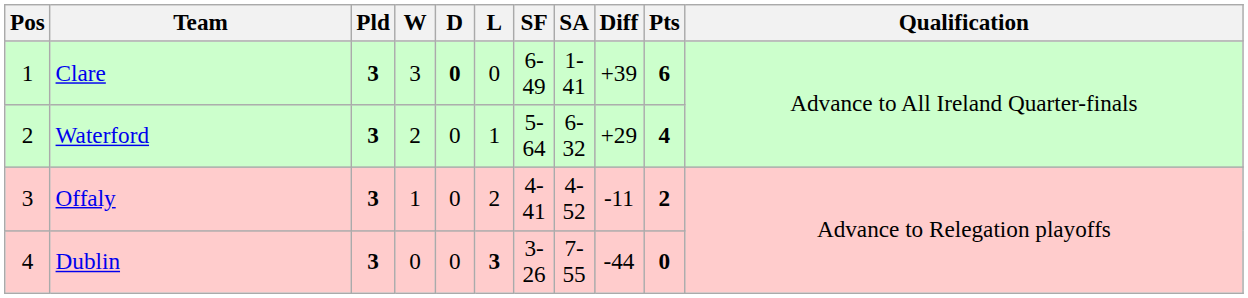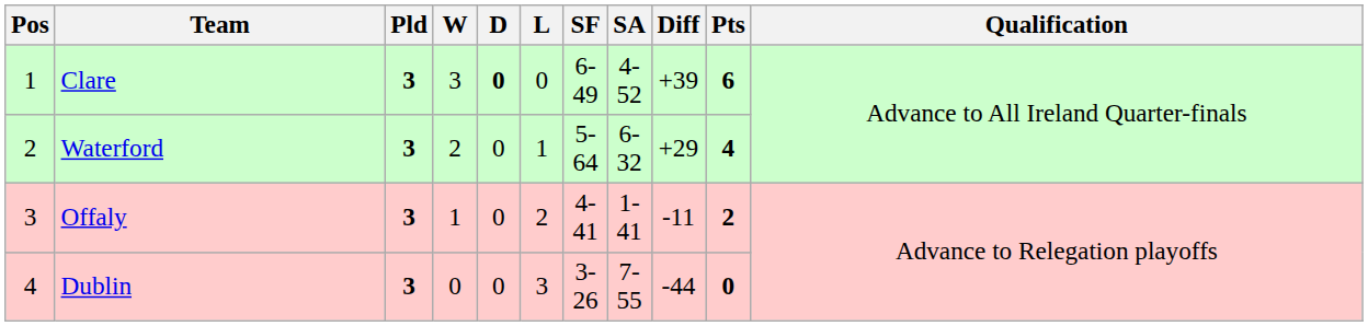 <table class="wikitable" style="text-align: center;">
 <tr>
 <th>Pos</th>
 <th style="width:200px;">Team</th>
 <th width="20">Pld</th>
 <th width="20">W</th>
 <th width="20">D</th>
 <th width="20">L</th>
 <th width="20">SF</th>
 <th width="20">SA</th>
 <th width="20">Diff</th>
 <th width="20">Pts</th>
 <th width=377>Qualification</th>
 </tr>
 <tr style="background:#ccffcc;">
 <td>1</td>
 <td align=left> <a href='#'>Clare</a></td>
 <td><strong>3</strong></td>
 <td>3</td>
 <td><strong>0</strong></td>
 <td>0</td>
 <td>6-49</td>
-<td>1-41</td>
+<td>4-52</td>
 <td>+39</td>
 <td><strong>6</strong></td>
 <td rowspan=2>Advance to All Ireland Quarter-finals</td>
 </tr>
 <tr style="background:#ccffcc;">
 <td>2</td>
 <td align=left> <a href='#'>Waterford</a></td>
 <td><strong>3</strong></td>
 <td>2</td>
 <td>0</td>
 <td>1</td>
 <td>5-64</td>
 <td>6-32</td>
 <td>+29</td>
 <td><strong>4</strong></td>
 </tr>
 <tr style="background:#ffcccc;">
 <td>3</td>
 <td align=left> <a href='#'>Offaly</a></td>
 <td><strong>3</strong></td>
 <td>1</td>
 <td>0</td>
 <td>2</td>
 <td>4-41</td>
-<td>4-52</td>
+<td>1-41</td>
 <td>-11</td>
 <td><strong>2</strong></td>
 <td rowspan=2>Advance to Relegation playoffs</td>
 </tr>
 <tr style="background:#ffcccc;">
 <td>4</td>
 <td align=left> <a href='#'>Dublin</a></td>
 <td><strong>3</strong></td>
 <td>0</td>
 <td>0</td>
-<td><strong>3</strong></td>
+<td>3</td>
 <td>3-26</td>
 <td>7-55</td>
 <td>-44</td>
 <td><strong>0</strong></td>
 </tr>
 </table>
